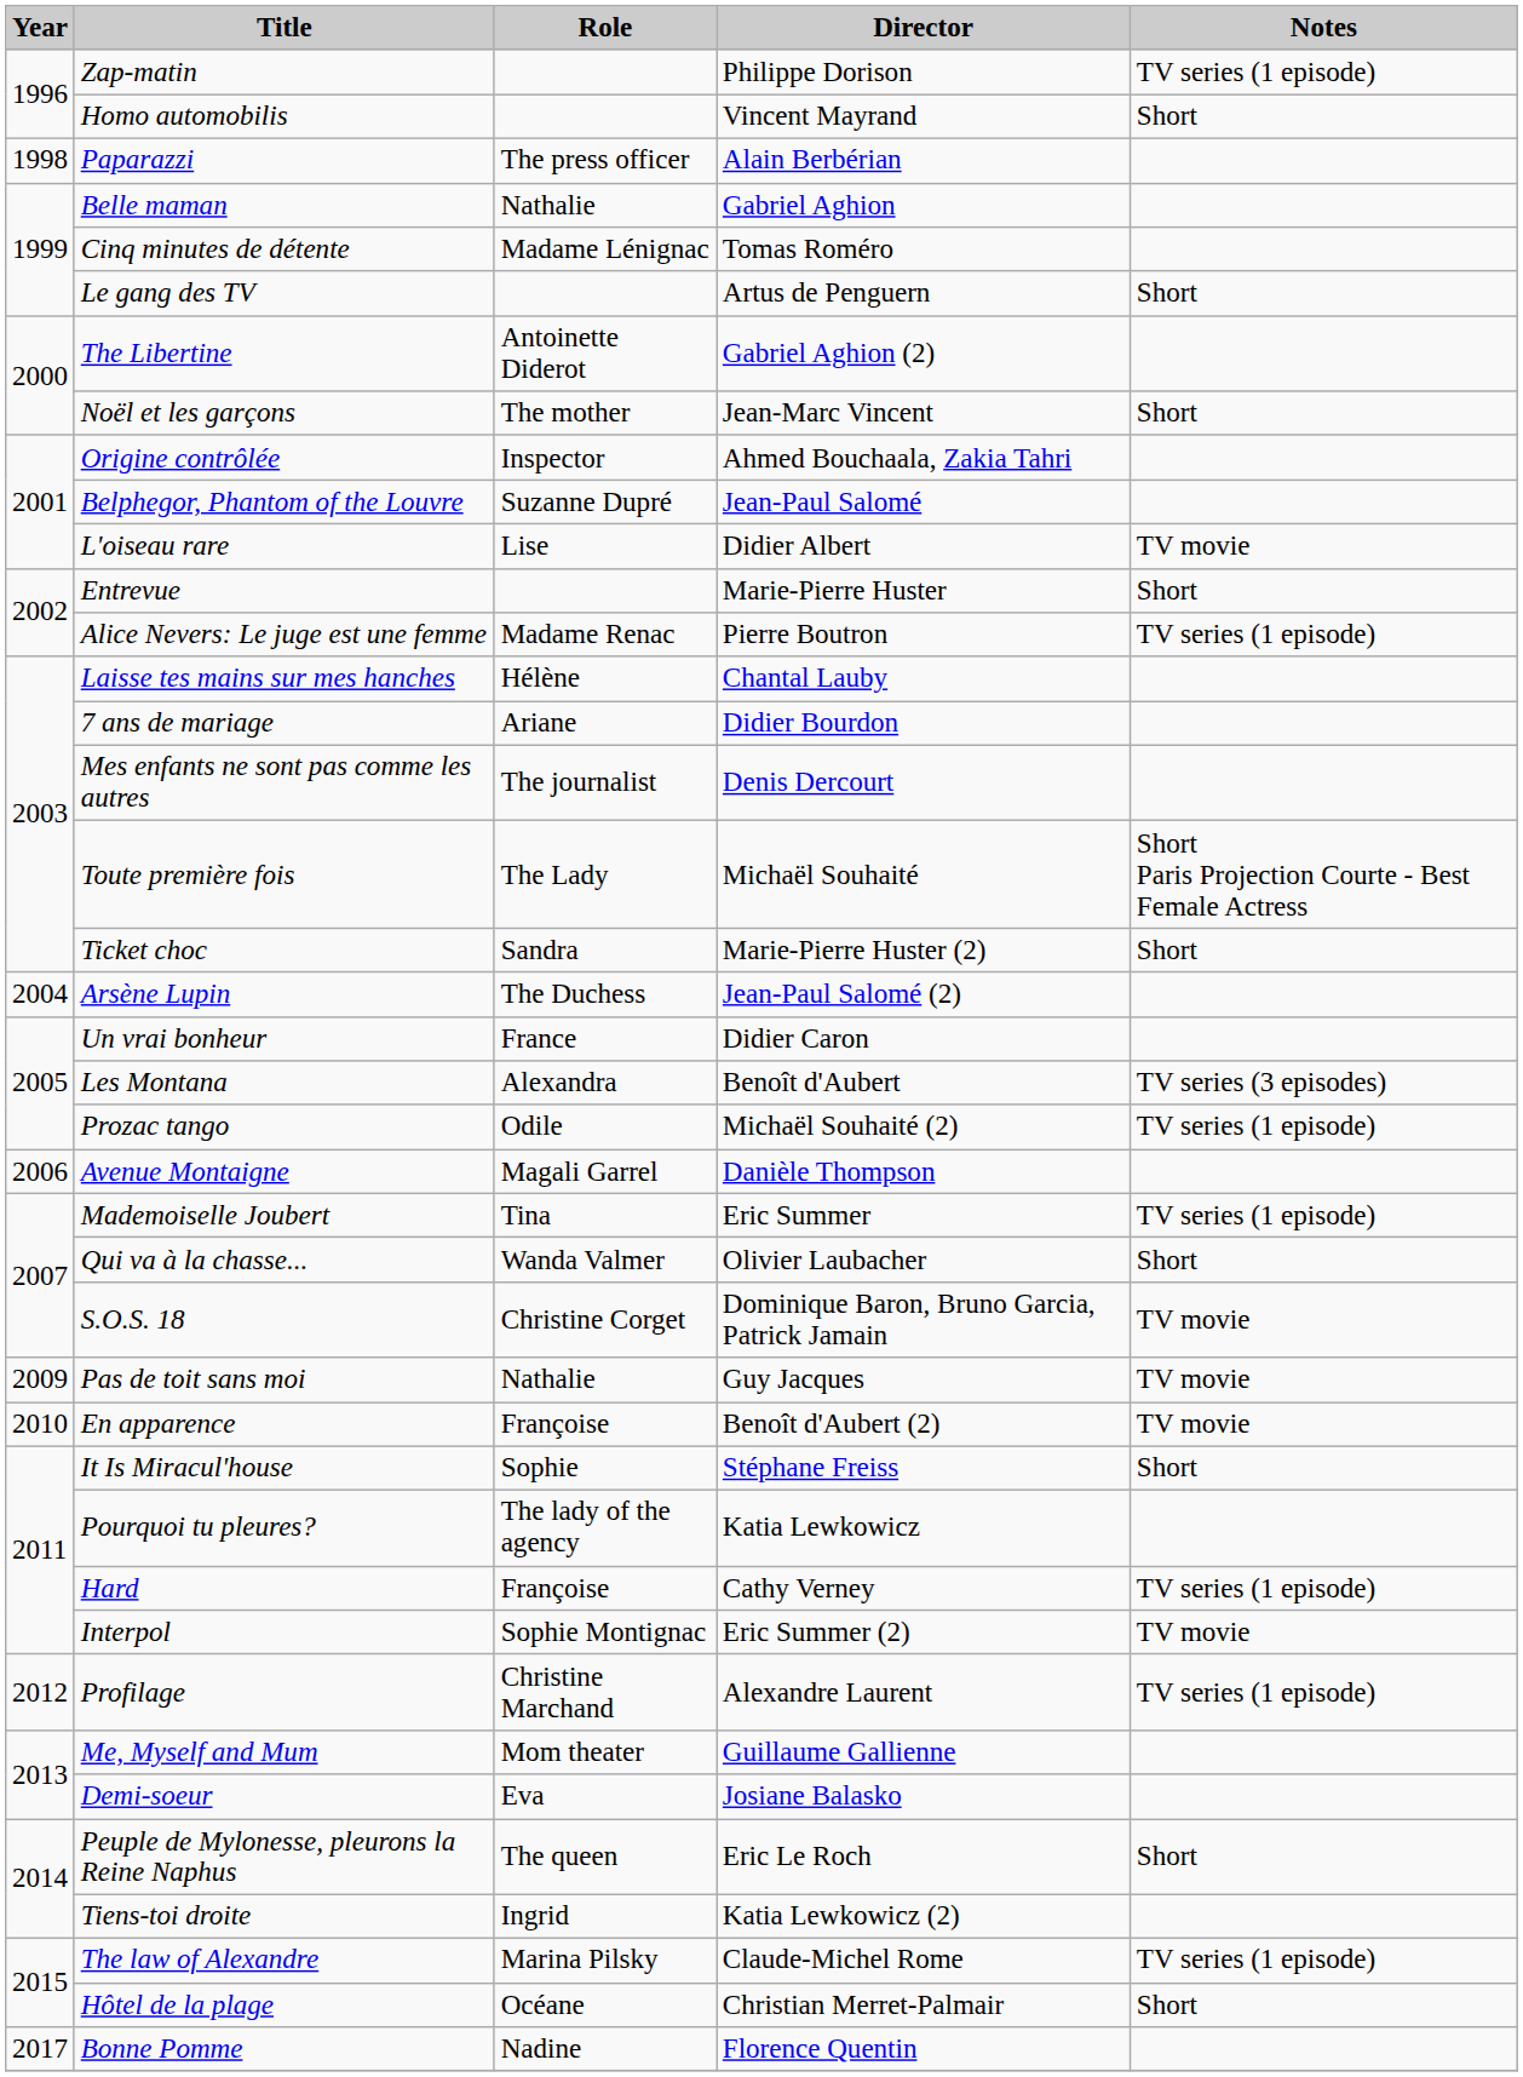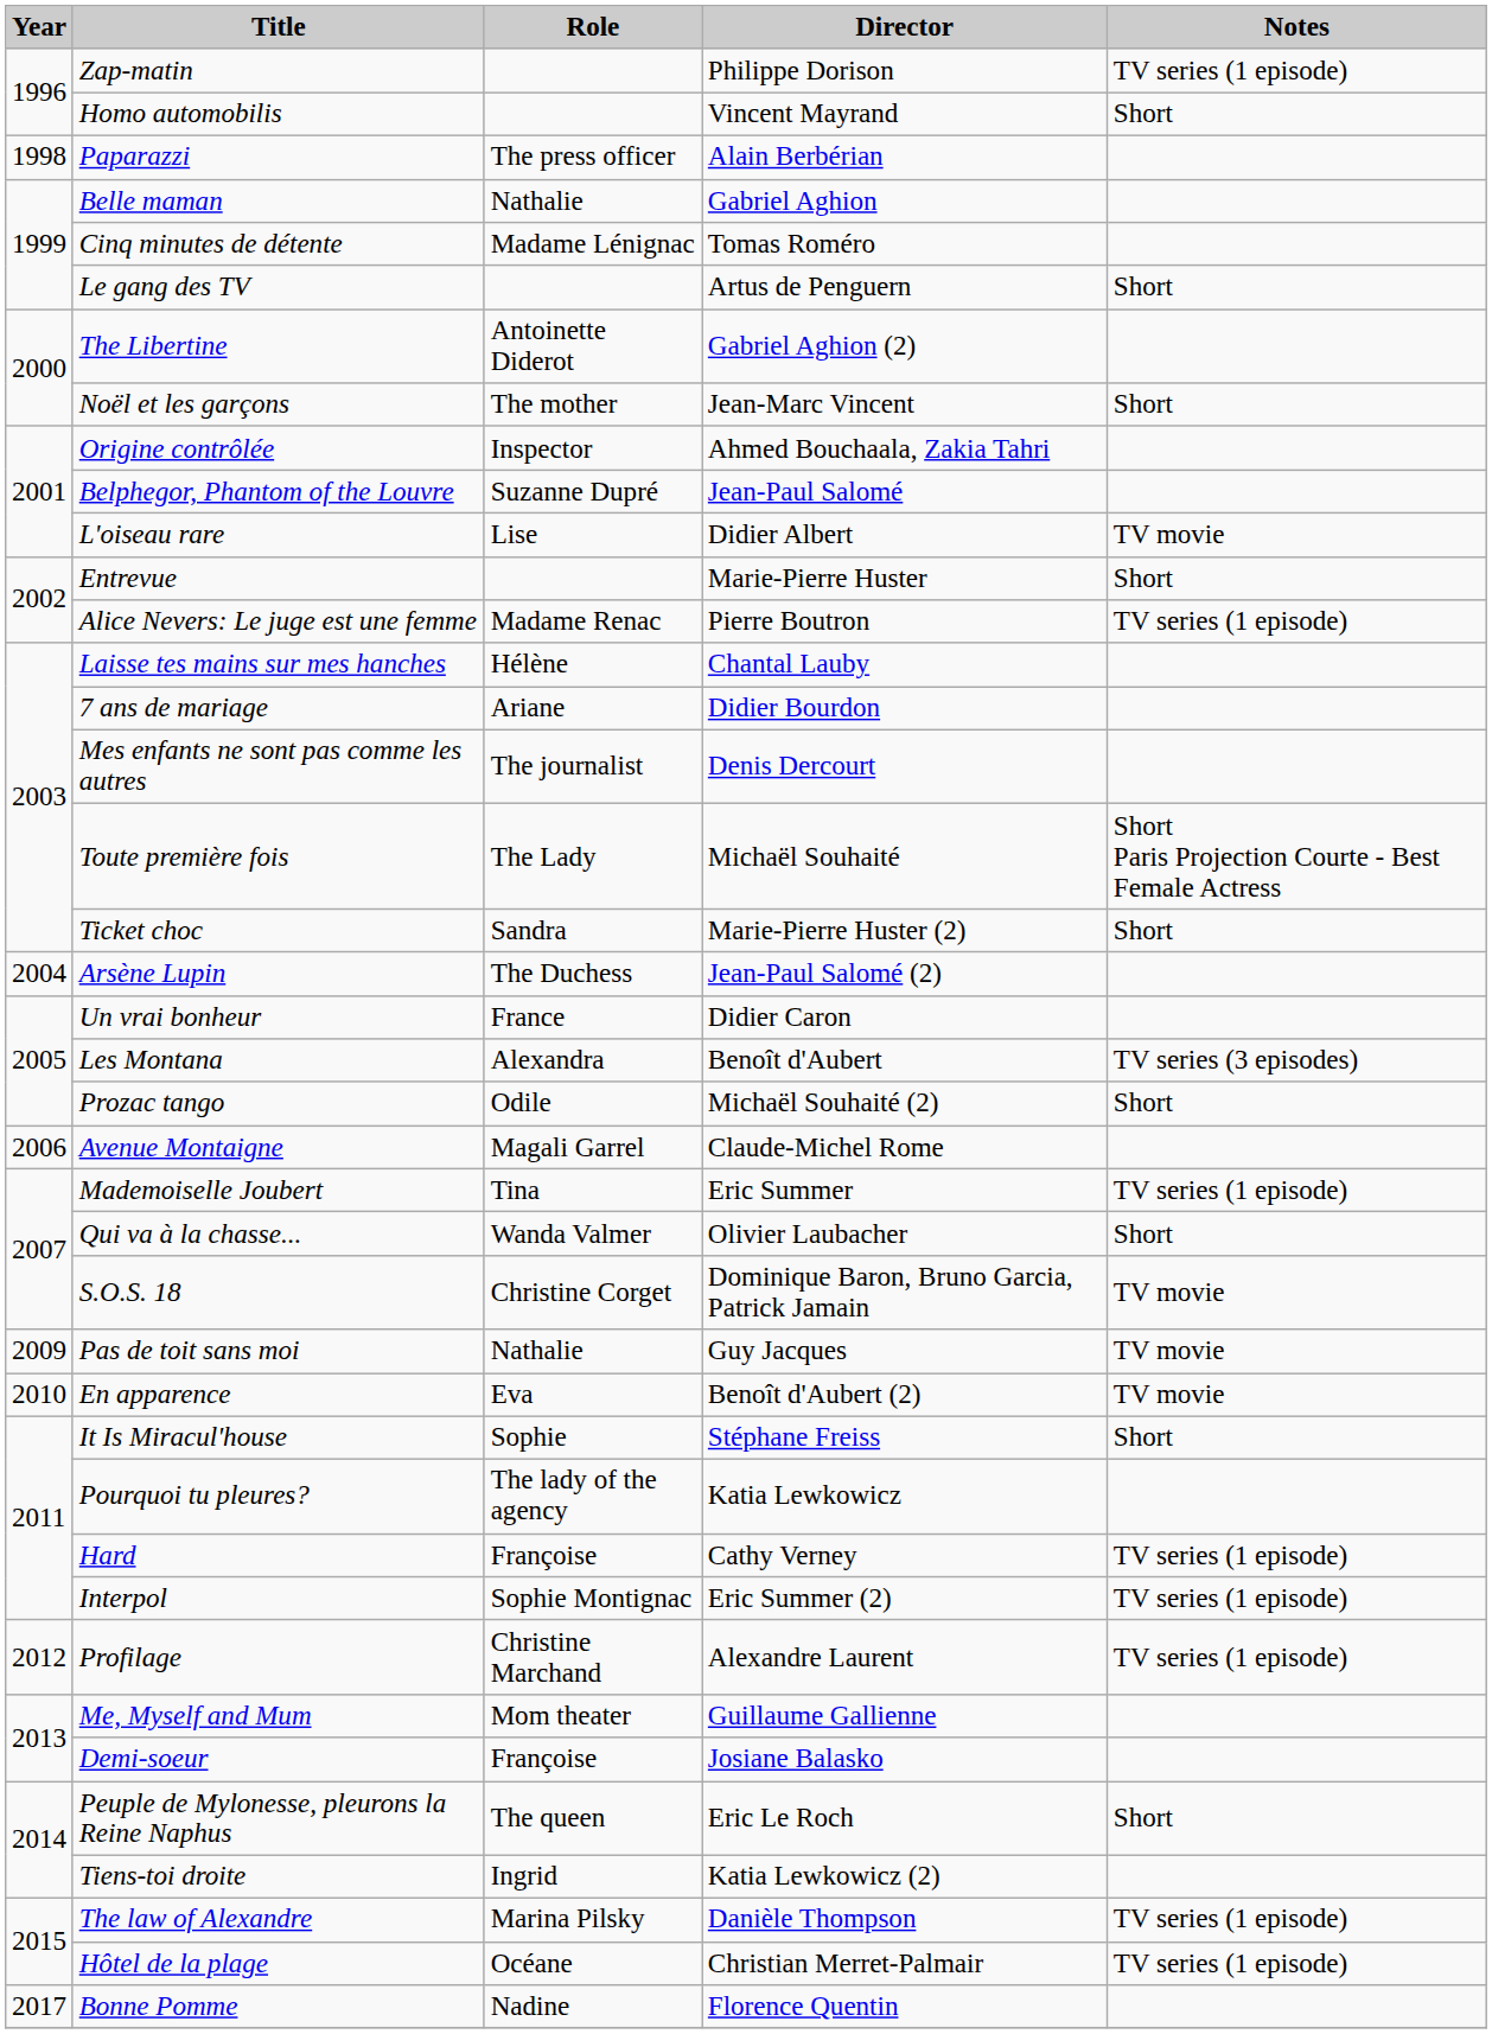 <table class="wikitable">
 <tr>
 <th style="background: #CCCCCC;">Year</th>
 <th style="background: #CCCCCC;">Title</th>
 <th style="background: #CCCCCC;">Role</th>
 <th style="background: #CCCCCC;">Director</th>
 <th style="background: #CCCCCC;">Notes</th>
 </tr>
 <tr>
 <td rowspan=2>1996</td>
 <td><em>Zap-matin</em></td>
 <td></td>
 <td>Philippe Dorison</td>
 <td>TV series (1 episode)</td>
 </tr>
 <tr>
 <td><em>Homo automobilis</em></td>
 <td></td>
 <td>Vincent Mayrand</td>
 <td>Short</td>
 </tr>
 <tr>
 <td rowspan=1>1998</td>
 <td><em><a href='#'>Paparazzi</a></em></td>
 <td>The press officer</td>
 <td><a href='#'>Alain Berbérian</a></td>
 <td></td>
 </tr>
 <tr>
 <td rowspan=3>1999</td>
 <td><em><a href='#'>Belle maman</a></em></td>
 <td>Nathalie</td>
 <td><a href='#'>Gabriel Aghion</a></td>
 <td></td>
 </tr>
 <tr>
 <td><em>Cinq minutes de détente</em></td>
 <td>Madame Lénignac</td>
 <td>Tomas Roméro</td>
 <td></td>
 </tr>
 <tr>
 <td><em>Le gang des TV</em></td>
 <td></td>
 <td>Artus de Penguern</td>
 <td>Short</td>
 </tr>
 <tr>
 <td rowspan=2>2000</td>
 <td><em><a href='#'>The Libertine</a></em></td>
 <td>Antoinette Diderot</td>
 <td><a href='#'>Gabriel Aghion</a> (2)</td>
 <td></td>
 </tr>
 <tr>
 <td><em>Noël et les garçons</em></td>
 <td>The mother</td>
 <td>Jean-Marc Vincent</td>
 <td>Short</td>
 </tr>
 <tr>
 <td rowspan=3>2001</td>
 <td><em><a href='#'>Origine contrôlée</a></em></td>
 <td>Inspector</td>
 <td>Ahmed Bouchaala, <a href='#'>Zakia Tahri</a></td>
 <td></td>
 </tr>
 <tr>
 <td><em><a href='#'>Belphegor, Phantom of the Louvre</a></em></td>
 <td>Suzanne Dupré</td>
 <td><a href='#'>Jean-Paul Salomé</a></td>
 <td></td>
 </tr>
 <tr>
 <td><em>L'oiseau rare</em></td>
 <td>Lise</td>
 <td>Didier Albert</td>
 <td>TV movie</td>
 </tr>
 <tr>
 <td rowspan=2>2002</td>
 <td><em>Entrevue</em></td>
 <td></td>
 <td>Marie-Pierre Huster</td>
 <td>Short</td>
 </tr>
 <tr>
 <td><em>Alice Nevers: Le juge est une femme</em></td>
 <td>Madame Renac</td>
 <td>Pierre Boutron</td>
 <td>TV series (1 episode)</td>
 </tr>
 <tr>
 <td rowspan=5>2003</td>
 <td><em><a href='#'>Laisse tes mains sur mes hanches</a></em></td>
 <td>Hélène</td>
 <td><a href='#'>Chantal Lauby</a></td>
 <td></td>
 </tr>
 <tr>
 <td><em>7 ans de mariage</em></td>
 <td>Ariane</td>
 <td><a href='#'>Didier Bourdon</a></td>
 <td></td>
 </tr>
 <tr>
 <td><em>Mes enfants ne sont pas comme les autres</em></td>
 <td>The journalist</td>
 <td><a href='#'>Denis Dercourt</a></td>
 <td></td>
 </tr>
 <tr>
 <td><em>Toute première fois</em></td>
 <td>The Lady</td>
 <td>Michaël Souhaité</td>
 <td>Short<br>Paris Projection Courte - Best Female Actress</td>
 </tr>
 <tr>
 <td><em>Ticket choc</em></td>
 <td>Sandra</td>
 <td>Marie-Pierre Huster (2)</td>
 <td>Short</td>
 </tr>
 <tr>
 <td rowspan=1>2004</td>
 <td><em><a href='#'>Arsène Lupin</a></em></td>
 <td>The Duchess</td>
 <td><a href='#'>Jean-Paul Salomé</a> (2)</td>
 <td></td>
 </tr>
 <tr>
 <td rowspan=3>2005</td>
 <td><em>Un vrai bonheur</em></td>
 <td>France</td>
 <td>Didier Caron</td>
 <td></td>
 </tr>
 <tr>
 <td><em>Les Montana</em></td>
 <td>Alexandra</td>
 <td>Benoît d'Aubert</td>
 <td>TV series (3 episodes)</td>
 </tr>
 <tr>
 <td><em>Prozac tango</em></td>
 <td>Odile</td>
 <td>Michaël Souhaité (2)</td>
-<td>TV series (1 episode)</td>
+<td>Short</td>
 </tr>
 <tr>
 <td rowspan=1>2006</td>
 <td><em><a href='#'>Avenue Montaigne</a></em></td>
 <td>Magali Garrel</td>
-<td><a href='#'>Danièle Thompson</a></td>
+<td>Claude-Michel Rome</td>
 <td></td>
 </tr>
 <tr>
 <td rowspan=3>2007</td>
 <td><em>Mademoiselle Joubert</em></td>
 <td>Tina</td>
 <td>Eric Summer</td>
 <td>TV series (1 episode)</td>
 </tr>
 <tr>
 <td><em>Qui va à la chasse...</em></td>
 <td>Wanda Valmer</td>
 <td>Olivier Laubacher</td>
 <td>Short</td>
 </tr>
 <tr>
 <td><em>S.O.S. 18</em></td>
 <td>Christine Corget</td>
 <td>Dominique Baron, Bruno Garcia, Patrick Jamain</td>
 <td>TV movie</td>
 </tr>
 <tr>
 <td rowspan=1>2009</td>
 <td><em>Pas de toit sans moi</em></td>
 <td>Nathalie</td>
 <td>Guy Jacques</td>
 <td>TV movie</td>
 </tr>
 <tr>
 <td rowspan=1>2010</td>
 <td><em>En apparence</em></td>
-<td>Françoise</td>
+<td>Eva</td>
 <td>Benoît d'Aubert (2)</td>
 <td>TV movie</td>
 </tr>
 <tr>
 <td rowspan=4>2011</td>
 <td><em>It Is Miracul'house</em></td>
 <td>Sophie</td>
 <td><a href='#'>Stéphane Freiss</a></td>
 <td>Short</td>
 </tr>
 <tr>
 <td><em>Pourquoi tu pleures?</em></td>
 <td>The lady of the agency</td>
 <td>Katia Lewkowicz</td>
 <td></td>
 </tr>
 <tr>
 <td><em><a href='#'>Hard</a></em></td>
 <td>Françoise</td>
 <td>Cathy Verney</td>
 <td>TV series (1 episode)</td>
 </tr>
 <tr>
 <td><em>Interpol</em></td>
 <td>Sophie Montignac</td>
 <td>Eric Summer (2)</td>
-<td>TV movie</td>
+<td>TV series (1 episode)</td>
 </tr>
 <tr>
 <td rowspan=1>2012</td>
 <td><em>Profilage</em></td>
 <td>Christine Marchand</td>
 <td>Alexandre Laurent</td>
 <td>TV series (1 episode)</td>
 </tr>
 <tr>
 <td rowspan=2>2013</td>
 <td><em><a href='#'>Me, Myself and Mum</a></em></td>
 <td>Mom theater</td>
 <td><a href='#'>Guillaume Gallienne</a></td>
 <td></td>
 </tr>
 <tr>
 <td><em><a href='#'>Demi-soeur</a></em></td>
-<td>Eva</td>
+<td>Françoise</td>
 <td><a href='#'>Josiane Balasko</a></td>
 <td></td>
 </tr>
 <tr>
 <td rowspan=2>2014</td>
 <td><em>Peuple de Mylonesse, pleurons la Reine Naphus</em></td>
 <td>The queen</td>
 <td>Eric Le Roch</td>
 <td>Short</td>
 </tr>
 <tr>
 <td><em>Tiens-toi droite</em></td>
 <td>Ingrid</td>
 <td>Katia Lewkowicz (2)</td>
 <td></td>
 </tr>
 <tr>
 <td rowspan=2>2015</td>
 <td><em><a href='#'>The law of Alexandre</a></em></td>
 <td>Marina Pilsky</td>
-<td>Claude-Michel Rome</td>
+<td><a href='#'>Danièle Thompson</a></td>
 <td>TV series (1 episode)</td>
 </tr>
 <tr>
 <td><em><a href='#'>Hôtel de la plage</a></em></td>
 <td>Océane</td>
 <td>Christian Merret-Palmair</td>
-<td>Short</td>
+<td>TV series (1 episode)</td>
 </tr>
 <tr>
 <td>2017</td>
 <td><em><a href='#'>Bonne Pomme</a></em></td>
 <td>Nadine</td>
 <td><a href='#'>Florence Quentin</a></td>
 <td></td>
 </tr>
 <tr>
 </tr>
 </table>
